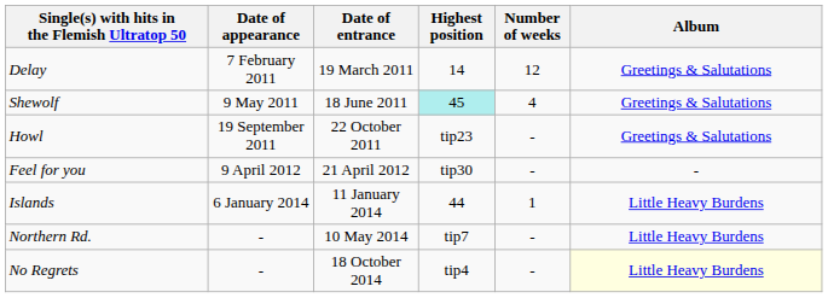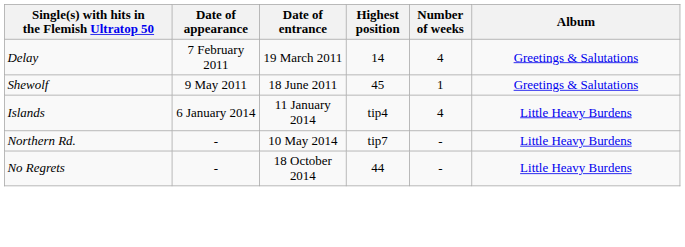 <table class="wikitable" style="text-align: center">
 <tr>
 <th style="width:200px;">Single(s) with hits in<br> the Flemish <a href='#'>Ultratop 50</a></th>
 <th style="width:100px;">Date of<br>appearance</th>
 <th style="width:100px;">Date of<br>entrance</th>
 <th style="width:70px;">Highest<br>position</th>
 <th style="width:70px;">Number<br>of weeks</th>
 <th style="width:250px;">Album</th>
 </tr>
 <tr>
 <td align="left"><em>Delay</em></td>
 <td>7 February 2011</td>
 <td>19 March 2011</td>
 <td>14</td>
-<td>12</td>
+<td>4</td>
 <td><a href='#'>Greetings & Salutations</a></td>
 </tr>
 <tr>
 <td align="left"><em>Shewolf</em></td>
 <td>9 May 2011</td>
 <td>18 June 2011</td>
-<td style="background: paleturquoise;">45</td>
-<td>4</td>
+<td>45</td>
+<td>1</td>
 <td><a href='#'>Greetings & Salutations</a></td>
-</tr>
-<tr>
-<td align="left"><em>Howl</em></td>
-<td>19 September 2011</td>
-<td>22 October 2011</td>
-<td>tip23</td>
-<td>-</td>
-<td><a href='#'>Greetings & Salutations</a></td>
-</tr>
-<tr>
-<td align="left"><em>Feel for you</em></td>
-<td>9 April 2012</td>
-<td>21 April 2012</td>
-<td>tip30</td>
-<td>-</td>
-<td>-</td>
 </tr>
 <tr>
 <td align="left"><em>Islands</em></td>
 <td>6 January 2014</td>
 <td>11 January 2014</td>
-<td>44</td>
-<td>1</td>
+<td>tip4</td>
+<td>4</td>
 <td><a href='#'>Little Heavy Burdens</a></td>
 </tr>
 <tr>
 <td align="left"><em>Northern Rd.</em></td>
 <td>-</td>
 <td>10 May 2014</td>
 <td>tip7</td>
 <td>-</td>
 <td><a href='#'>Little Heavy Burdens</a></td>
 </tr>
 <tr>
 <td align="left"><em>No Regrets</em></td>
 <td>-</td>
 <td>18 October 2014</td>
-<td>tip4</td>
+<td>44</td>
 <td>-</td>
-<td style="background: lightyellow;"><a href='#'>Little Heavy Burdens</a></td>
+<td><a href='#'>Little Heavy Burdens</a></td>
 </tr>
 </table>
